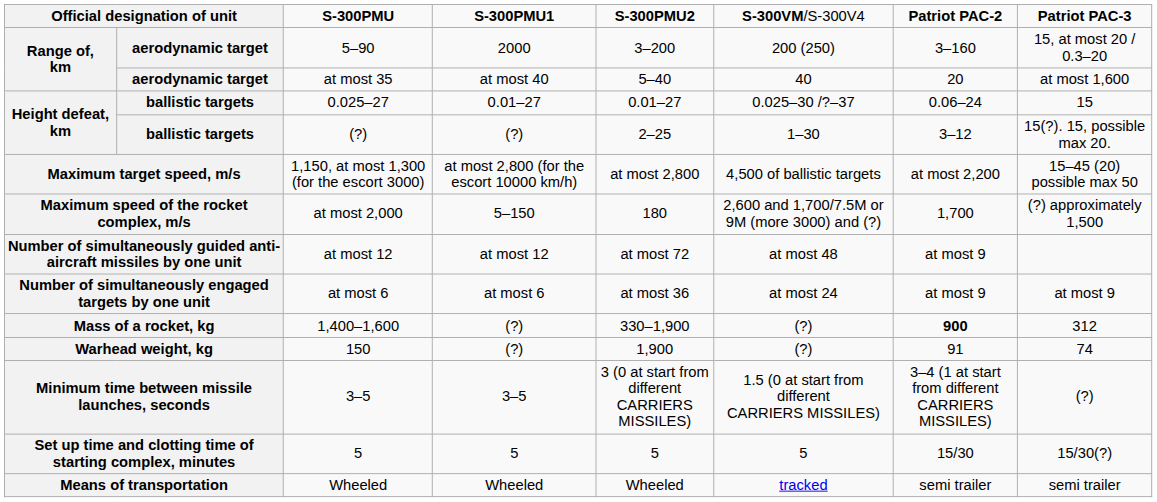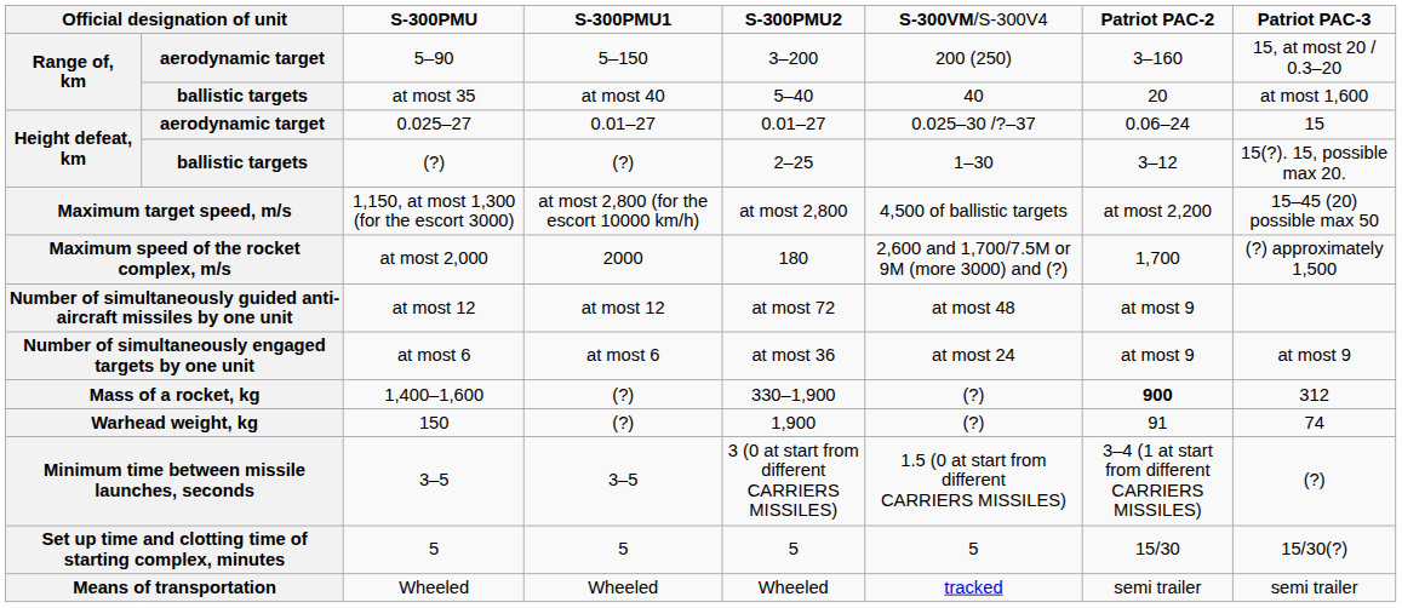 <table class="wikitable"  style="text-align:center;">
 <tr>
 <th colspan="2">Official designation of unit</th>
 <td style="text-align:center;"><strong>S-300PMU</strong></td>
 <td style="text-align:center;"><strong>S-300PMU1</strong></td>
 <td style="text-align:center;"><strong>S-300PMU2 </strong></td>
 <td style="text-align:center;"><strong>S-300VM</strong>/S-300V4</td>
 <td style="text-align:center;"><strong>Patriot PAC-2</strong></td>
 <td style="text-align:center;"><strong>Patriot PAC-3</strong></td>
 </tr>
 <tr>
 <th rowspan="2">Range of,<br>km</th>
 <th>aerodynamic target</th>
 <td>5–90</td>
-<td>2000</td>
+<td>5–150</td>
 <td>3–200</td>
 <td>200 (250)</td>
 <td>3–160</td>
 <td>15, at most 20 / 0.3–20</td>
 </tr>
 <tr>
-<th>aerodynamic target</th>
+<th>ballistic targets</th>
 <td>at most 35</td>
 <td>at most 40</td>
 <td>5–40</td>
 <td>40</td>
 <td>20</td>
 <td>at most 1,600</td>
 </tr>
 <tr>
 <th rowspan="2">Height defeat,<br>km</th>
-<th>ballistic targets</th>
+<th>aerodynamic target</th>
 <td>0.025–27</td>
 <td>0.01–27</td>
 <td>0.01–27</td>
 <td>0.025–30 /?–37</td>
 <td>0.06–24</td>
 <td>15</td>
 </tr>
 <tr>
 <th>ballistic targets</th>
 <td>(?)</td>
 <td>(?)</td>
 <td>2–25</td>
 <td>1–30</td>
 <td>3–12</td>
 <td>15(?). 15, possible max 20.</td>
 </tr>
 <tr>
 <th colspan="2">Maximum target speed, m/s</th>
 <td>1,150, at most 1,300 (for the escort 3000)</td>
 <td>at most 2,800 (for the escort 10000 km/h)</td>
 <td>at most 2,800</td>
 <td>4,500 of ballistic targets</td>
 <td>at most 2,200</td>
 <td>15–45 (20) possible max 50</td>
 </tr>
 <tr>
 <th colspan="2">Maximum speed of the rocket complex, m/s</th>
 <td>at most 2,000 </td>
-<td>5–150</td>
+<td>2000</td>
 <td>180</td>
 <td>2,600 and 1,700/7.5M or 9M (more 3000) and (?)</td>
 <td>1,700</td>
 <td>(?) approximately 1,500</td>
 </tr>
 <tr>
 <th colspan="2">Number of simultaneously guided anti-aircraft missiles by one unit</th>
 <td>at most 12</td>
 <td>at most 12</td>
 <td>at most 72</td>
 <td>at most 48</td>
 <td>at most 9 </td>
 <td></td>
 </tr>
 <tr>
 <th colspan="2">Number of simultaneously engaged targets by one unit</th>
 <td>at most 6</td>
 <td>at most 6</td>
 <td>at most 36</td>
 <td>at most 24</td>
 <td>at most 9</td>
 <td>at most 9</td>
 </tr>
 <tr>
 <th colspan="2">Mass of a rocket, kg</th>
 <td>1,400–1,600</td>
 <td>(?)</td>
 <td>330–1,900</td>
 <td>(?)</td>
 <td><strong>900</strong></td>
 <td>312</td>
 </tr>
 <tr>
 <th colspan="2">Warhead weight, kg</th>
 <td>150</td>
 <td>(?)</td>
 <td>1,900</td>
 <td>(?)</td>
 <td>91</td>
 <td>74</td>
 </tr>
 <tr>
 <th colspan="2">Minimum time between missile launches, seconds</th>
 <td>3–5</td>
 <td>3–5</td>
 <td>3 (0 at start from different<br>CARRIERS MISSILES)</td>
 <td>1.5 (0 at start from different<br>CARRIERS MISSILES)</td>
 <td>3–4 (1 at start from different<br>CARRIERS MISSILES)</td>
 <td>(?)</td>
 </tr>
 <tr>
 <th colspan="2">Set up time and clotting time of starting complex, minutes</th>
 <td>5</td>
 <td>5</td>
 <td>5</td>
 <td>5</td>
 <td>15/30</td>
 <td>15/30(?)</td>
 </tr>
 <tr>
 <th colspan="2">Means of transportation</th>
 <td>Wheeled</td>
 <td>Wheeled</td>
 <td>Wheeled</td>
 <td><a href='#'>tracked</a></td>
 <td>semi trailer</td>
 <td>semi trailer</td>
 </tr>
 </table>
